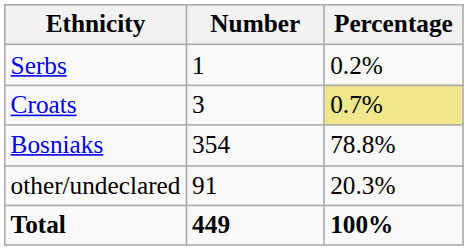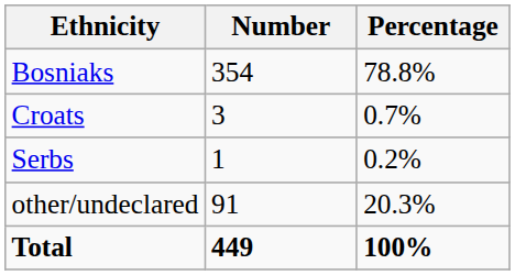 <table class="wikitable">
 <tr>
 <th width="100px">Ethnicity</th>
 <th width="80px">Number</th>
 <th width="80px">Percentage</th>
 </tr>
 <tr>
-<td><a href='#'>Serbs</a></td>
-<td>1</td>
-<td>0.2%</td>
+<td><a href='#'>Bosniaks</a></td>
+<td>354</td>
+<td>78.8%</td>
 </tr>
 <tr>
 <td><a href='#'>Croats</a></td>
 <td>3</td>
-<td style="background: khaki;">0.7%</td>
+<td>0.7%</td>
 </tr>
 <tr>
-<td><a href='#'>Bosniaks</a></td>
-<td>354</td>
-<td>78.8%</td>
+<td><a href='#'>Serbs</a></td>
+<td>1</td>
+<td>0.2%</td>
 </tr>
 <tr>
 <td>other/undeclared</td>
 <td>91</td>
 <td>20.3%</td>
 </tr>
 <tr>
 <td><strong>Total</strong></td>
 <td><strong>449</strong></td>
 <td><strong>100%</strong></td>
 </tr>
 </table>
